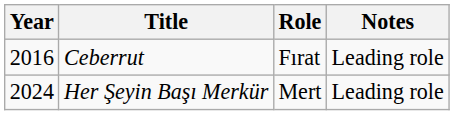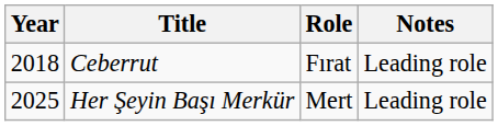 <table class="wikitable">
 <tr>
 <th>Year</th>
 <th>Title</th>
 <th>Role</th>
 <th>Notes</th>
 </tr>
 <tr>
-<td>2016</td>
+<td>2018</td>
 <td><em>Ceberrut</em></td>
 <td>Fırat</td>
 <td>Leading role</td>
 </tr>
 <tr>
-<td>2024</td>
+<td>2025</td>
 <td><em>Her Şeyin Başı Merkür</em></td>
 <td>Mert</td>
 <td>Leading role</td>
 </tr>
 </table>
